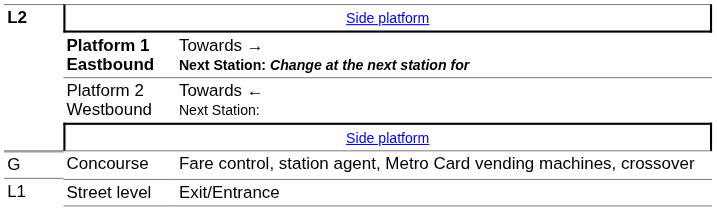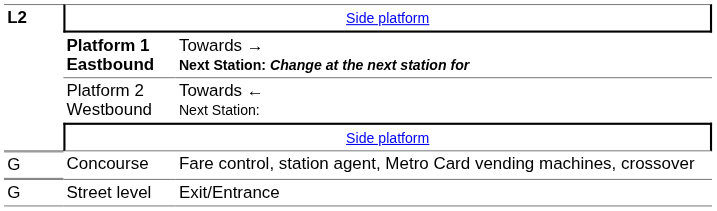 <table border="0" cellspacing="0" cellpadding="3">
 <tr>
 <td rowspan="4" style="border-top:solid 1px grey;border-bottom:solid 1px grey;" width="50" valign="top"><strong>L2</strong></td>
 <td colspan="2" style="border-top:solid 1px grey;border-right:solid 2px black;border-left:solid 2px black;border-bottom:solid 2px black;text-align:center;"><small><a href='#'>Side platform</a></small></td>
 </tr>
 <tr>
 <td style="border-bottom:solid 1px grey;" width="100"><span><strong>Platform 1</strong><br><strong>Eastbound</strong></span></td>
 <td style="border-bottom:solid 1px grey;" width="500">Towards → <br><small><strong>Next Station:</strong> </small> <small><strong><em>Change at the next station for <strong><em></small></td>
 </tr>
 <tr>
 <td><span></strong>Platform 2<strong><br></strong>Westbound<strong></span></td>
 <td><span></span>Towards ← <br><small></strong>Next Station:<strong> </small></td>
 </tr>
 <tr>
 <td colspan="2" style="border-top:solid 2px black;border-right:solid 2px black;border-left:solid 2px black;border-bottom:solid 1px grey;text-align:center;"><small><a href='#'>Side platform</a></small></td>
 </tr>
 <tr>
 <td style="border-bottom:solid 1px grey;border-top:solid 1px grey;" width="50" valign="top"></strong>G<strong></td>
 <td valign="top">Concourse</td>
 <td valign="top">Fare control, station agent, Metro Card vending machines, crossover</td>
 </tr>
 <tr>
-<td valign="top"></strong>L1<strong></td>
+<td style="border-bottom:solid 1px grey;border-top:solid 1px grey;" width="50" valign="top"></strong>G<strong></td>
 <td style="border-top:solid 1px grey;border-bottom:solid 1px grey;" width="100" valign="top">Street level</td>
 <td style="border-top:solid 1px grey;border-bottom:solid 1px grey;" width="500" valign="top">Exit/Entrance</td>
 </tr>
 </table>
